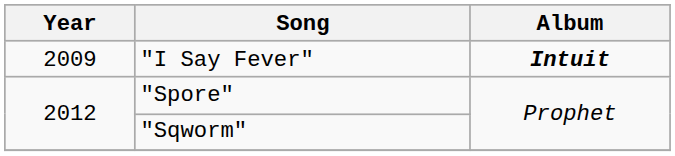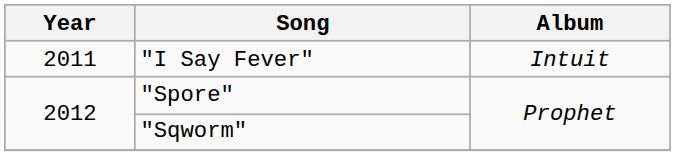 <table class="wikitable" style="text-align:center;">
 <tr>
 <th>Year</th>
 <th>Song</th>
 <th>Album</th>
 </tr>
 <tr>
-<td>2009</td>
+<td>2011</td>
 <td align="left">"I Say Fever"</td>
-<td><strong><em>Intuit</em></strong></td>
+<td><em>Intuit</em></td>
 </tr>
 <tr>
 <td rowspan="2" width="70px">2012</td>
 <td align="left" width="190px">"Spore"</td>
 <td rowspan="2" width="110px"><em>Prophet</em></td>
 </tr>
 <tr>
 <td align="left">"Sqworm"</td>
 </tr>
 <tr>
 </tr>
 </table>
